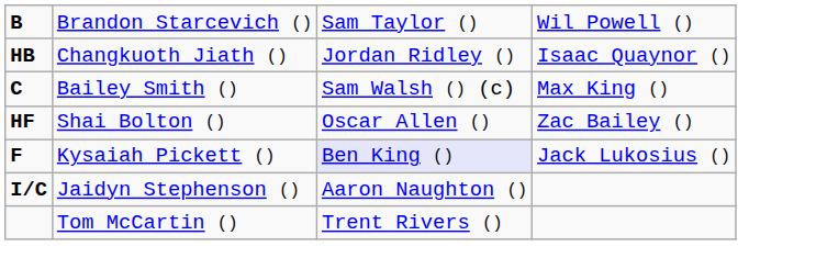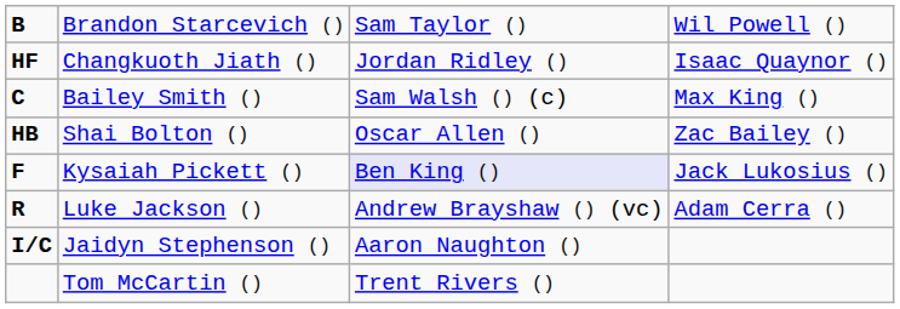 <table class="wikitable">
 <tr>
 <td><strong>B</strong></td>
 <td><a href='#'>Brandon Starcevich</a> <small>()</small></td>
 <td><a href='#'>Sam Taylor</a> <small>()</small></td>
 <td><a href='#'>Wil Powell</a> <small>()</small></td>
 </tr>
 <tr>
-<td><strong>HB</strong></td>
+<td><strong>HF</strong></td>
 <td><a href='#'>Changkuoth Jiath</a> <small>()</small></td>
 <td><a href='#'>Jordan Ridley</a> <small>()</small></td>
 <td><a href='#'>Isaac Quaynor</a> <small>()</small></td>
 </tr>
 <tr>
 <td><strong>C</strong></td>
 <td><a href='#'>Bailey Smith</a> <small>()</small></td>
 <td><a href='#'>Sam Walsh</a> <small>()</small> (c)</td>
 <td><a href='#'>Max King</a> <small>()</small></td>
 </tr>
 <tr>
-<td><strong>HF</strong></td>
+<td><strong>HB</strong></td>
 <td><a href='#'>Shai Bolton</a> <small>()</small></td>
 <td><a href='#'>Oscar Allen</a> <small>()</small></td>
 <td><a href='#'>Zac Bailey</a> <small>()</small></td>
 </tr>
 <tr>
 <td><strong>F</strong></td>
 <td><a href='#'>Kysaiah Pickett</a> <small>()</small></td>
 <td style="background: lavender;"><a href='#'>Ben King</a> <small>()</small></td>
 <td><a href='#'>Jack Lukosius</a> <small>()</small></td>
+</tr>
+<tr>
+<td><strong>R</strong></td>
+<td><a href='#'>Luke Jackson</a> <small>()</small></td>
+<td><a href='#'>Andrew Brayshaw</a> <small>()</small> (vc)</td>
+<td><a href='#'>Adam Cerra</a> <small>()</small></td>
 </tr>
 <tr>
 <td><strong>I/C</strong></td>
 <td><a href='#'>Jaidyn Stephenson</a> <small>()</small></td>
 <td><a href='#'>Aaron Naughton</a> <small>()</small></td>
 <td></td>
 </tr>
 <tr>
 <td></td>
 <td><a href='#'>Tom McCartin</a> <small>()</small></td>
 <td><a href='#'>Trent Rivers</a> <small>()</small></td>
 <td></td>
 </tr>
 </table>
